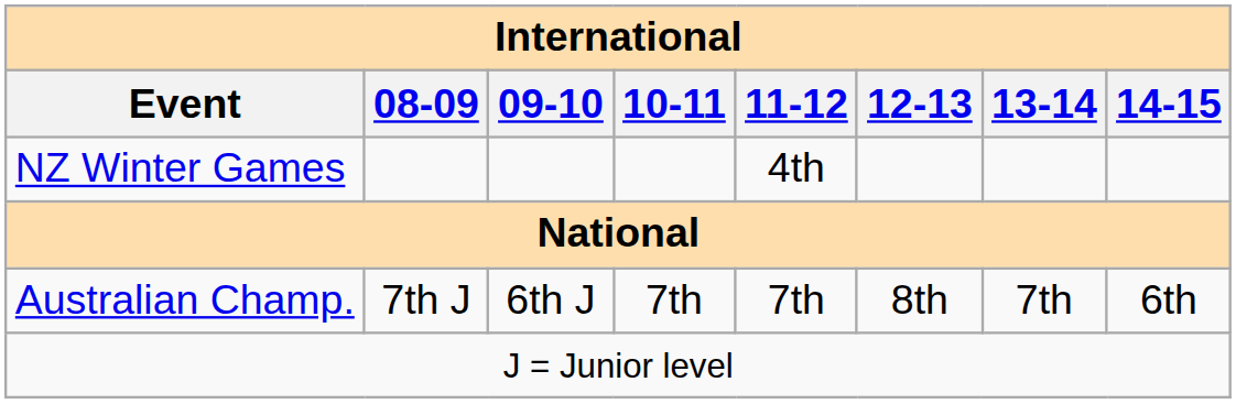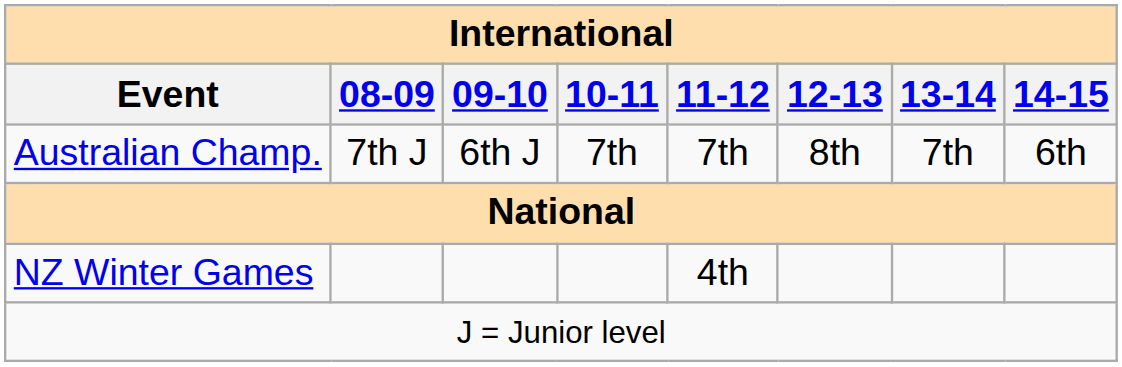 <table class="wikitable" style="text-align:center">
 <tr>
 <th colspan="8" style="background-color: #ffdead; " align="center">International</th>
 </tr>
 <tr>
 <th>Event</th>
 <th><a href='#'>08-09</a></th>
 <th><a href='#'>09-10</a></th>
 <th><a href='#'>10-11</a></th>
 <th><a href='#'>11-12</a></th>
 <th><a href='#'>12-13</a></th>
 <th><a href='#'>13-14</a></th>
 <th><a href='#'>14-15</a></th>
 </tr>
 <tr>
+<td align=left><a href='#'>Australian Champ.</a></td>
+<td>7th J</td>
+<td>6th J</td>
+<td>7th</td>
+<td>7th</td>
+<td>8th</td>
+<td>7th</td>
+<td>6th</td>
+</tr>
+<tr>
+<th colspan="8" style="background-color: #ffdead; " align="center">National</th>
+</tr>
+<tr>
 <td align=left><a href='#'>NZ Winter Games</a></td>
 <td></td>
 <td></td>
 <td></td>
 <td>4th</td>
 <td></td>
 <td></td>
 <td></td>
 </tr>
 <tr>
-<th colspan="8" style="background-color: #ffdead; " align="center">National</th>
-</tr>
-<tr>
-<td align=left><a href='#'>Australian Champ.</a></td>
-<td>7th J</td>
-<td>6th J</td>
-<td>7th</td>
-<td>7th</td>
-<td>8th</td>
-<td>7th</td>
-<td>6th</td>
-</tr>
-<tr>
 <td colspan="8" align="center"><small> J = Junior level</small></td>
 </tr>
 </table>
